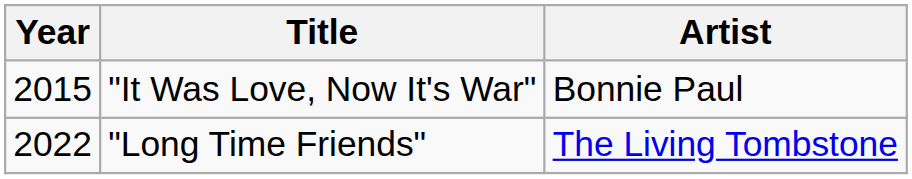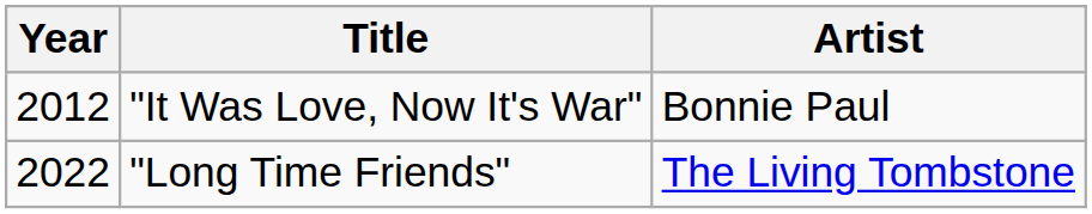 <table class="wikitable sortable">
 <tr>
 <th>Year</th>
 <th>Title</th>
 <th>Artist</th>
 </tr>
 <tr>
-<td>2015</td>
+<td>2012</td>
 <td>"It Was Love, Now It's War"</td>
 <td>Bonnie Paul</td>
 </tr>
 <tr>
 <td>2022</td>
 <td>"Long Time Friends"</td>
 <td><a href='#'>The Living Tombstone</a></td>
 </tr>
 </table>
